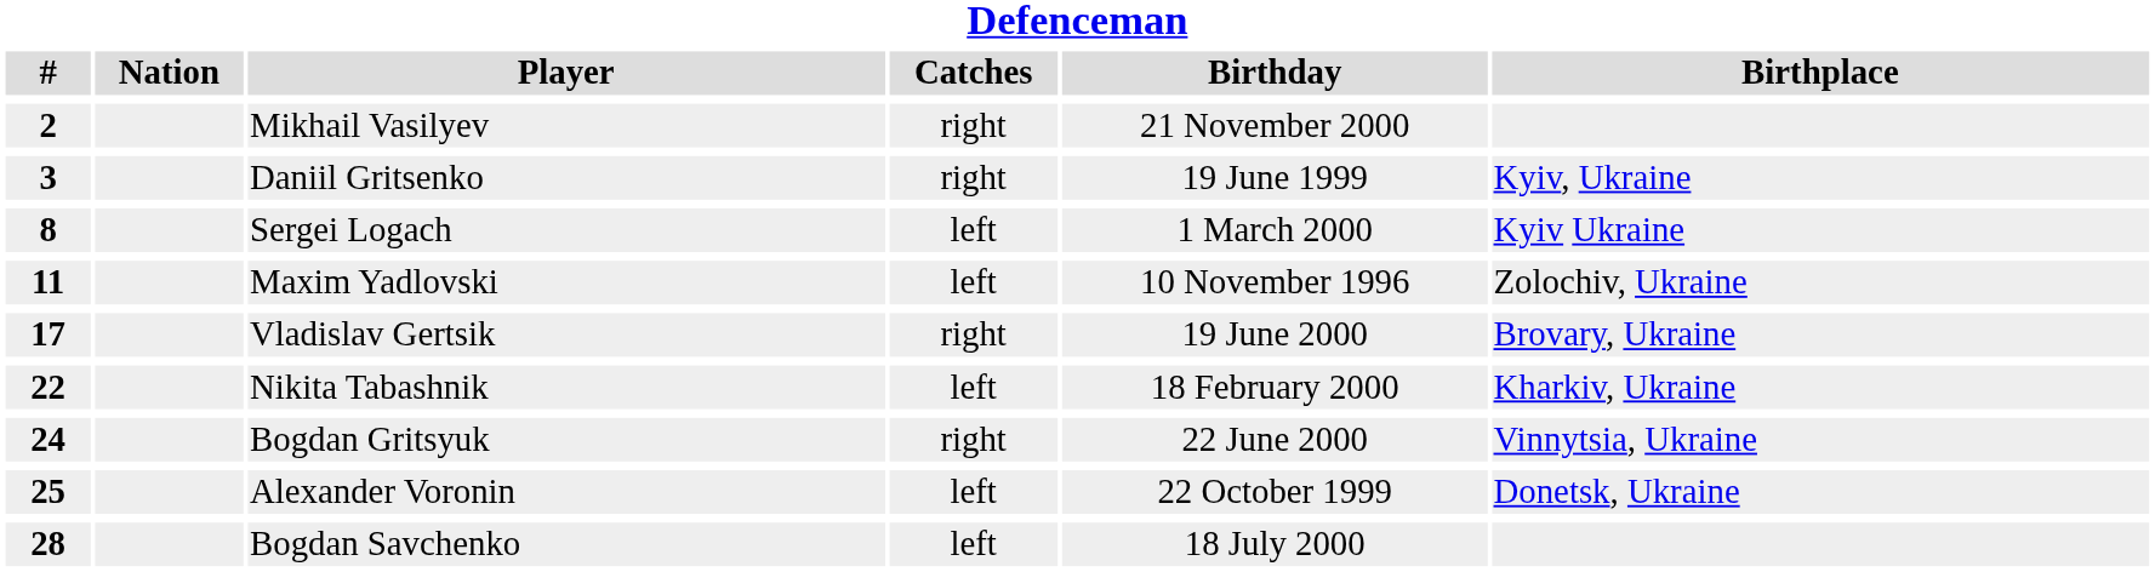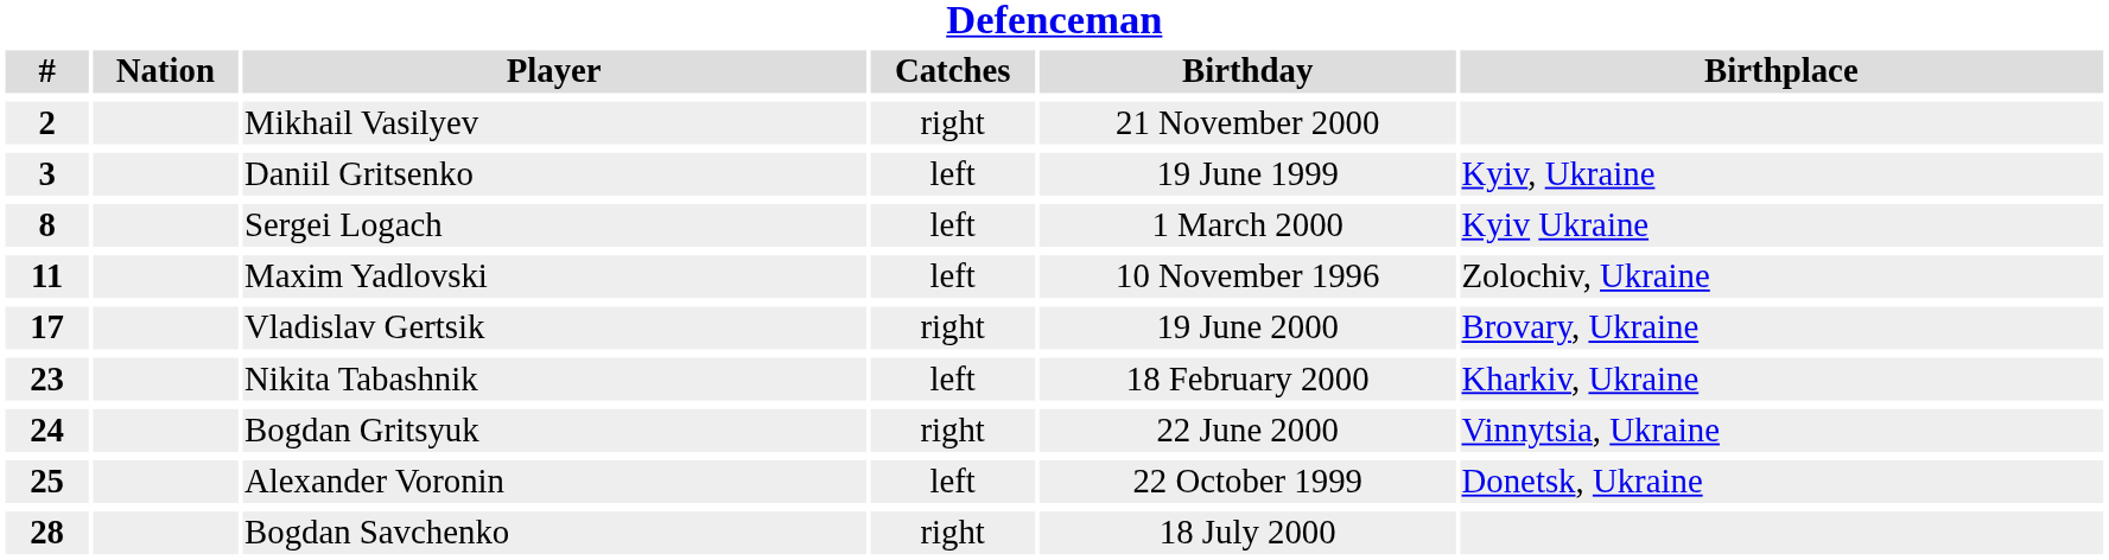 <table width=78%>
 <tr>
 <th colspan=6><big><a href='#'>Defenceman</a></big></th>
 </tr>
 <tr bgcolor="#dddddd">
 <th width=4%>#</th>
 <th width=7%>Nation</th>
 <th !width=12%>Player</th>
 <th width=8%>Catches</th>
 <th width=20%>Birthday</th>
 <th width=31%>Birthplace</th>
 </tr>
 <tr>
 </tr>
 <tr bgcolor="#eeeeee">
 <td align=center><strong>2</strong></td>
 <td align=center></td>
 <td>Mikhail Vasilyev</td>
 <td align=center>right</td>
 <td align=center>21 November 2000</td>
 <td></td>
 </tr>
 <tr>
 </tr>
 <tr bgcolor="#eeeeee">
 <td align=center><strong>3</strong></td>
 <td align=center></td>
 <td>Daniil Gritsenko</td>
-<td align=center>right</td>
+<td align=center>left</td>
 <td align=center>19 June 1999</td>
 <td><a href='#'>Kyiv</a>, <a href='#'>Ukraine</a></td>
 </tr>
 <tr>
 </tr>
 <tr bgcolor="#eeeeee">
 <td align=center><strong>8</strong></td>
 <td align=center></td>
 <td>Sergei Logach</td>
 <td align=center>left</td>
 <td align=center>1 March 2000</td>
 <td><a href='#'>Kyiv</a> <a href='#'>Ukraine</a></td>
 </tr>
 <tr>
 </tr>
 <tr bgcolor="#eeeeee">
 <td align=center><strong>11</strong></td>
 <td align=center></td>
 <td>Maxim Yadlovski</td>
 <td align=center>left</td>
 <td align=center>10 November 1996</td>
 <td>Zolochiv, <a href='#'>Ukraine</a></td>
 </tr>
 <tr>
 </tr>
 <tr bgcolor="#eeeeee">
 <td align=center><strong>17</strong></td>
 <td align=center></td>
 <td>Vladislav Gertsik</td>
 <td align=center>right</td>
 <td align=center>19 June 2000</td>
 <td><a href='#'>Brovary</a>, <a href='#'>Ukraine</a></td>
 </tr>
 <tr>
 </tr>
 <tr bgcolor="#eeeeee">
-<td align=center><strong>22</strong></td>
+<td align=center><strong>23</strong></td>
 <td align=center></td>
 <td>Nikita Tabashnik</td>
 <td align=center>left</td>
 <td align=center>18 February 2000</td>
 <td><a href='#'>Kharkiv</a>, <a href='#'>Ukraine</a></td>
 </tr>
 <tr>
 </tr>
 <tr bgcolor="#eeeeee">
 <td align=center><strong>24</strong></td>
 <td align=center></td>
 <td>Bogdan Gritsyuk</td>
 <td align=center>right</td>
 <td align=center>22 June 2000</td>
 <td><a href='#'>Vinnytsia</a>, <a href='#'>Ukraine</a></td>
 </tr>
 <tr>
 </tr>
 <tr bgcolor="#eeeeee">
 <td align=center><strong>25</strong></td>
 <td align=center></td>
 <td>Alexander Voronin</td>
 <td align=center>left</td>
 <td align=center>22 October 1999</td>
 <td><a href='#'>Donetsk</a>, <a href='#'>Ukraine</a></td>
 </tr>
 <tr>
 </tr>
 <tr bgcolor="#eeeeee">
 <td align=center><strong>28</strong></td>
 <td align=center></td>
 <td>Bogdan Savchenko</td>
-<td align=center>left</td>
+<td align=center>right</td>
 <td align=center>18 July 2000</td>
 <td></td>
 </tr>
 <tr>
 </tr>
 </table>
